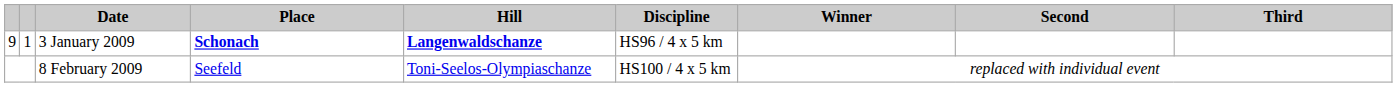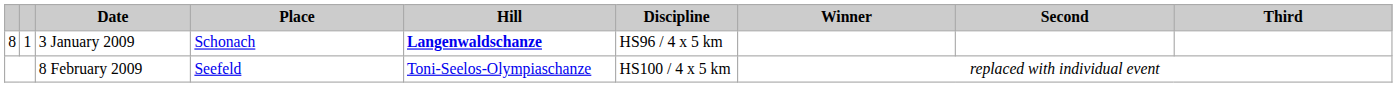 <table class="wikitable plainrowheaders" style="background:#fff; font-size:86%; line-height:16px; border:grey solid 1px; border-collapse:collapse;">
 <tr style="background:#ccc; text-align:center;">
 <th scope="col" style="background:#ccc; width=20 px;"></th>
 <th scope="col" style="background:#ccc; width=30 px;"></th>
 <th scope="col" style="background:#ccc; width:130px;">Date</th>
 <th scope="col" style="background:#ccc; width:180px;">Place</th>
 <th scope="col" style="background:#ccc; width:180px;">Hill</th>
 <th scope="col" style="background:#ccc; width:100px;">Discipline</th>
 <th scope="col" style="background:#ccc; width:185px;">Winner</th>
 <th scope="col" style="background:#ccc; width:185px;">Second</th>
 <th scope="col" style="background:#ccc; width:185px;">Third</th>
 </tr>
 <tr>
-<td align=center>9</td>
+<td align=center>8</td>
 <td align=center>1</td>
 <td>3 January 2009</td>
-<td><strong> <a href='#'>Schonach</a></strong></td>
+<td> <a href='#'>Schonach</a></td>
 <td><strong><a href='#'>Langenwaldschanze</a></strong></td>
 <td>HS96 / 4 x 5 km</td>
 <td></td>
 <td></td>
 <td></td>
 </tr>
 <tr>
 <td colspan=2></td>
 <td>8 February 2009</td>
 <td> <a href='#'>Seefeld</a></td>
 <td><a href='#'>Toni-Seelos-Olympiaschanze</a></td>
 <td>HS100 / 4 x 5 km</td>
 <td colspan=3 rowspan=2 align=center><em>replaced with individual event</em></td>
 </tr>
 </table>
